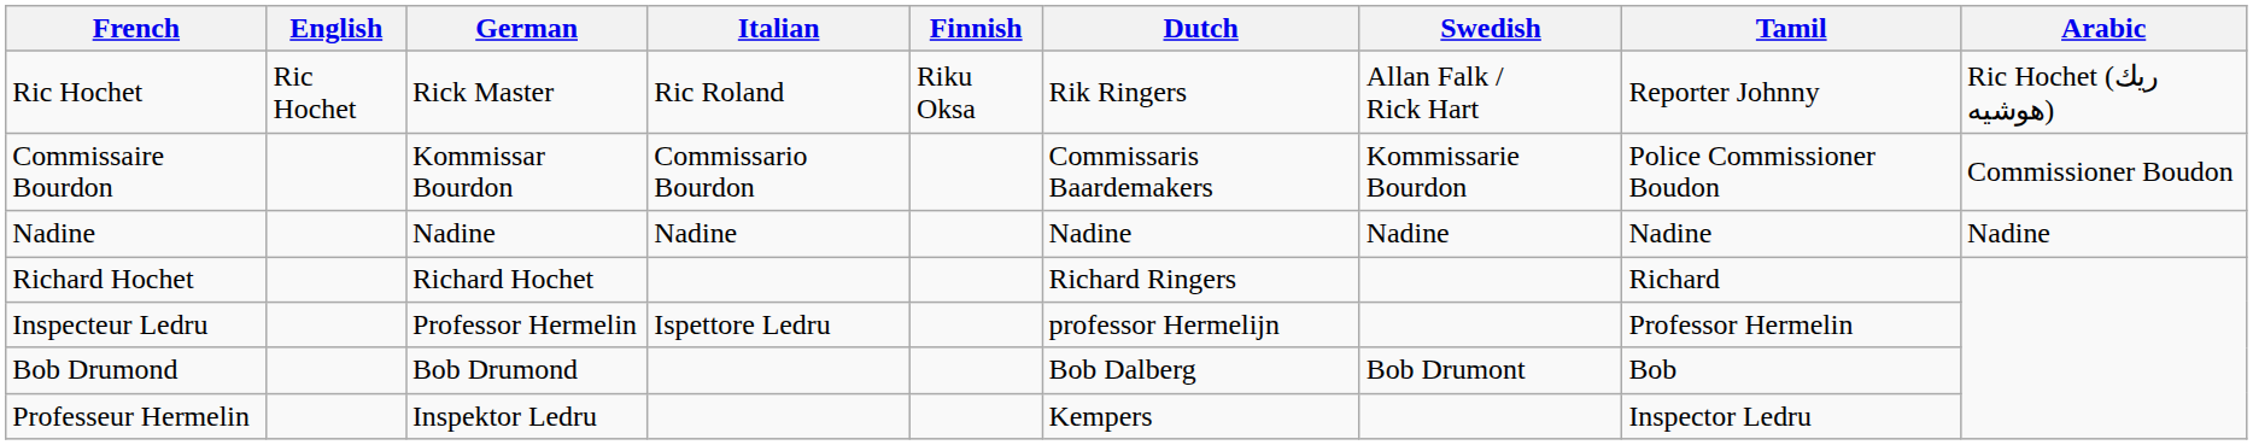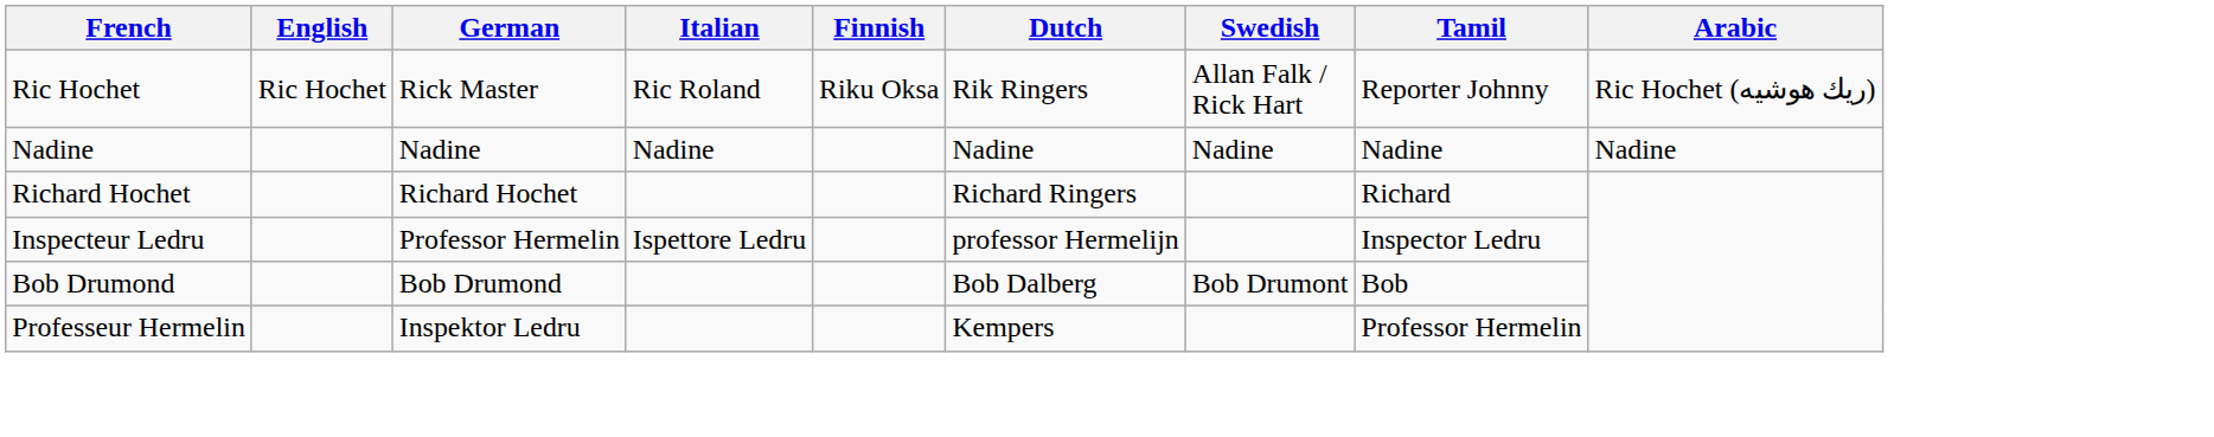 <table class="wikitable">
 <tr>
 <th><strong><a href='#'>French</a></strong></th>
 <th><strong><a href='#'>English</a></strong></th>
 <th><strong><a href='#'>German</a></strong></th>
 <th><strong><a href='#'>Italian</a></strong></th>
 <th><strong><a href='#'>Finnish</a></strong></th>
 <th><strong><a href='#'>Dutch</a></strong></th>
 <th><strong><a href='#'>Swedish</a></strong></th>
 <th><strong><a href='#'>Tamil</a></strong></th>
 <th><strong><a href='#'>Arabic</a></strong></th>
 </tr>
 <tr>
 <td>Ric Hochet</td>
 <td>Ric Hochet</td>
 <td>Rick Master</td>
 <td>Ric Roland</td>
 <td>Riku Oksa</td>
 <td>Rik Ringers</td>
 <td>Allan Falk /<br>Rick Hart</td>
 <td>Reporter Johnny</td>
 <td>Ric Hochet (ريك هوشيه)</td>
-</tr>
-<tr>
-<td>Commissaire Bourdon</td>
-<td></td>
-<td>Kommissar Bourdon</td>
-<td>Commissario Bourdon</td>
-<td></td>
-<td>Commissaris Baardemakers</td>
-<td>Kommissarie Bourdon</td>
-<td>Police Commissioner Boudon</td>
-<td>Commissioner Boudon</td>
 </tr>
 <tr>
 <td>Nadine</td>
 <td></td>
 <td>Nadine</td>
 <td>Nadine</td>
 <td></td>
 <td>Nadine</td>
 <td>Nadine</td>
 <td>Nadine</td>
 <td>Nadine</td>
 </tr>
 <tr>
 <td>Richard Hochet</td>
 <td></td>
 <td>Richard Hochet</td>
 <td></td>
 <td></td>
 <td>Richard Ringers</td>
 <td></td>
 <td>Richard</td>
 </tr>
 <tr>
 <td>Inspecteur Ledru</td>
 <td></td>
 <td>Professor Hermelin</td>
 <td>Ispettore Ledru</td>
 <td></td>
 <td>professor Hermelijn</td>
 <td></td>
-<td>Professor Hermelin</td>
+<td>Inspector Ledru</td>
 </tr>
 <tr>
 <td>Bob Drumond</td>
 <td></td>
 <td>Bob Drumond</td>
 <td></td>
 <td></td>
 <td>Bob Dalberg</td>
 <td>Bob Drumont</td>
 <td>Bob</td>
 </tr>
 <tr>
 <td>Professeur Hermelin</td>
 <td></td>
 <td>Inspektor Ledru</td>
 <td></td>
 <td></td>
 <td>Kempers</td>
 <td></td>
-<td>Inspector Ledru</td>
+<td>Professor Hermelin</td>
 </tr>
 </table>
